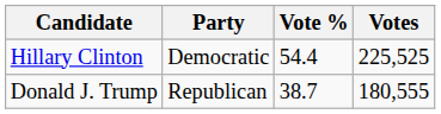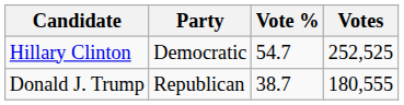 <table class="wikitable">
 <tr>
 <th>Candidate</th>
 <th>Party</th>
 <th>Vote %</th>
 <th>Votes</th>
 </tr>
 <tr>
 <td><a href='#'>Hillary Clinton</a></td>
 <td>Democratic</td>
-<td>54.4</td>
-<td>225,525</td>
+<td>54.7</td>
+<td>252,525</td>
 </tr>
 <tr>
 <td>Donald J. Trump</td>
 <td>Republican</td>
 <td>38.7</td>
 <td>180,555</td>
 </tr>
 </table>
